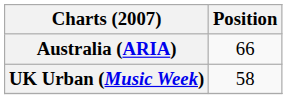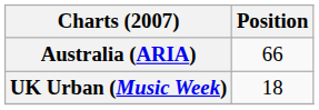 <table class="wikitable sortable plainrowheaders" style="text-align:center">
 <tr>
 <th scope="col">Charts (2007)</th>
 <th scope="col">Position</th>
 </tr>
 <tr>
 <th scope="row">Australia (<a href='#'>ARIA</a>)</th>
 <td style="text-align:center;">66</td>
 </tr>
 <tr>
 <th scope="row">UK Urban (<em><a href='#'>Music Week</a></em>)</th>
-<td align="center">58</td>
+<td align="center">18</td>
 </tr>
 <tr>
 </tr>
 </table>
